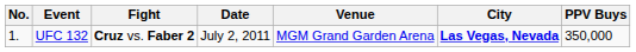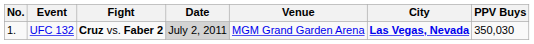 <table class="wikitable">
 <tr>
 <th>No.</th>
 <th>Event</th>
 <th>Fight</th>
 <th>Date</th>
 <th>Venue</th>
 <th>City</th>
 <th>PPV Buys</th>
 </tr>
 <tr>
 <td>1.</td>
 <td><a href='#'>UFC 132</a></td>
 <td><strong>Cruz</strong> vs. <strong>Faber 2</strong></td>
-<td>July 2, 2011</td>
+<td style="background: lightgrey;">July 2, 2011</td>
 <td><a href='#'>MGM Grand Garden Arena</a></td>
 <td><strong><a href='#'>Las Vegas, Nevada</a></strong></td>
-<td>350,000</td>
+<td>350,030</td>
 </tr>
 </table>
